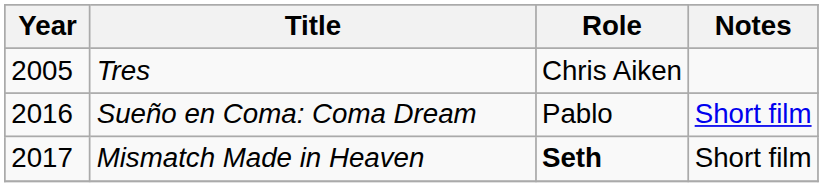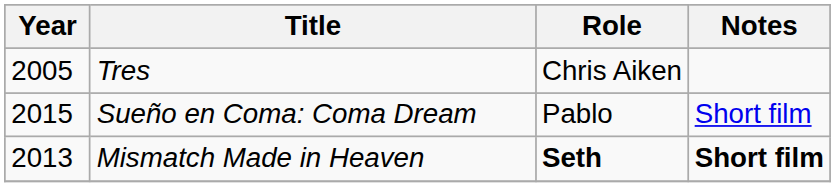 <table class="wikitable sortable">
 <tr>
 <th width="42">Year</th>
 <th width="250">Title</th>
 <th>Role</th>
 <th class="unsortable">Notes</th>
 </tr>
 <tr>
 <td>2005</td>
 <td><em>Tres</em></td>
 <td>Chris Aiken</td>
 <td></td>
 </tr>
 <tr>
-<td>2016</td>
+<td>2015</td>
 <td><em>Sueño en Coma: Coma Dream</em></td>
 <td>Pablo</td>
 <td><a href='#'>Short film</a></td>
 </tr>
 <tr>
-<td>2017</td>
+<td>2013</td>
 <td><em>Mismatch Made in Heaven</em></td>
 <td><strong>Seth</strong></td>
-<td>Short film</td>
+<td><strong>Short film</strong></td>
 </tr>
 <tr>
 </tr>
 </table>
